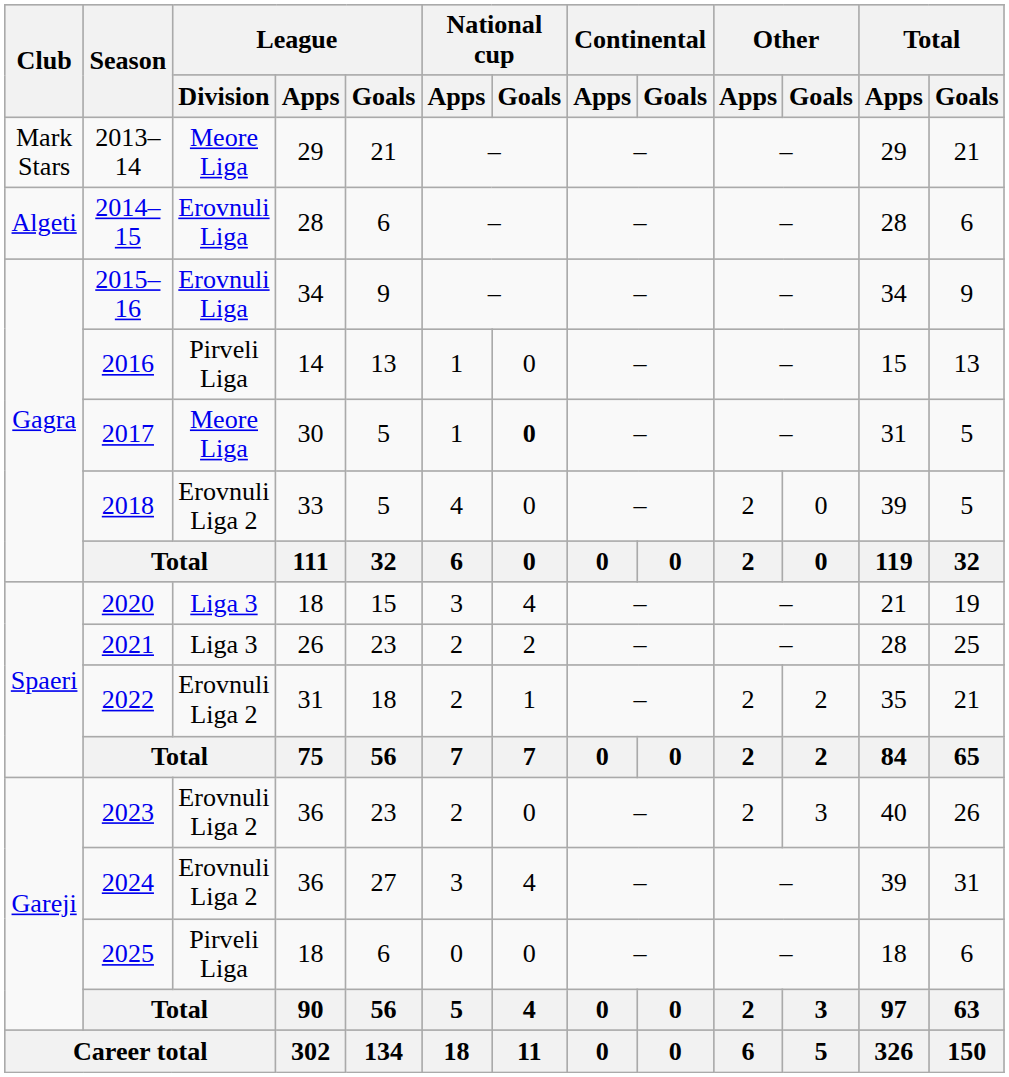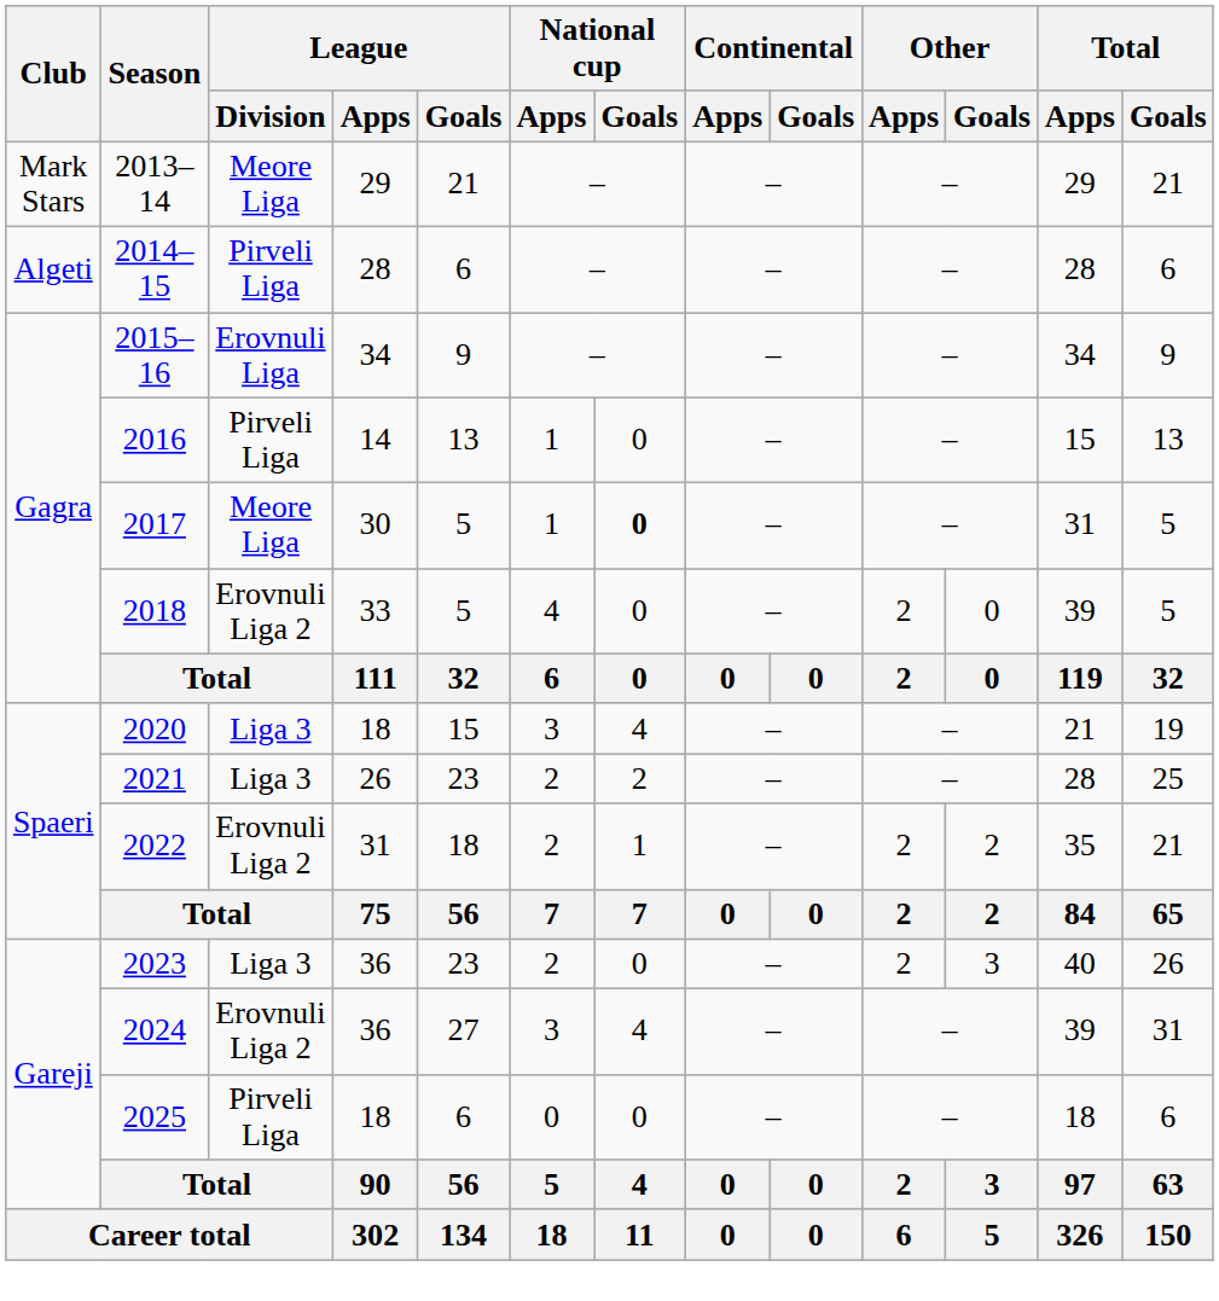 <table class="wikitable" style="text-align:center">
 <tr>
 <th rowspan="2">Club</th>
 <th rowspan="2">Season</th>
 <th colspan="3">League</th>
 <th colspan="2">National cup</th>
 <th colspan="2">Continental</th>
 <th colspan="2">Other</th>
 <th colspan="2">Total</th>
 </tr>
 <tr>
 <th>Division</th>
 <th>Apps</th>
 <th>Goals</th>
 <th>Apps</th>
 <th>Goals</th>
 <th>Apps</th>
 <th>Goals</th>
 <th>Apps</th>
 <th>Goals</th>
 <th>Apps</th>
 <th>Goals</th>
 </tr>
 <tr>
 <td>Mark Stars</td>
 <td>2013–14</td>
 <td><a href='#'>Meore Liga</a></td>
 <td>29</td>
 <td>21</td>
 <td colspan="2">–</td>
 <td colspan="2">–</td>
 <td colspan="2">–</td>
 <td>29</td>
 <td>21</td>
 </tr>
 <tr>
 <td><a href='#'>Algeti</a></td>
 <td><a href='#'>2014–15</a></td>
-<td><a href='#'>Erovnuli Liga</a></td>
+<td><a href='#'>Pirveli Liga</a></td>
 <td>28</td>
 <td>6</td>
 <td colspan="2">–</td>
 <td colspan="2">–</td>
 <td colspan="2">–</td>
 <td>28</td>
 <td>6</td>
 </tr>
 <tr>
 <td rowspan="5"><a href='#'>Gagra</a></td>
 <td><a href='#'>2015–16</a></td>
 <td><a href='#'>Erovnuli Liga</a></td>
 <td>34</td>
 <td>9</td>
 <td colspan="2">–</td>
 <td colspan="2">–</td>
 <td colspan="2">–</td>
 <td>34</td>
 <td>9</td>
 </tr>
 <tr>
 <td><a href='#'>2016</a></td>
 <td>Pirveli Liga</td>
 <td>14</td>
 <td>13</td>
 <td>1</td>
 <td>0</td>
 <td colspan="2">–</td>
 <td colspan="2">–</td>
 <td>15</td>
 <td>13</td>
 </tr>
 <tr>
 <td><a href='#'>2017</a></td>
 <td><a href='#'>Meore Liga</a></td>
 <td>30</td>
 <td>5</td>
 <td>1</td>
 <td><strong>0</strong></td>
 <td colspan="2">–</td>
 <td colspan="2">–</td>
 <td>31</td>
 <td>5</td>
 </tr>
 <tr>
 <td><a href='#'>2018</a></td>
 <td>Erovnuli Liga 2</td>
 <td>33</td>
 <td>5</td>
 <td>4</td>
 <td>0</td>
 <td colspan="2">–</td>
 <td>2</td>
 <td>0</td>
 <td>39</td>
 <td>5</td>
 </tr>
 <tr>
 <th colspan="2">Total</th>
 <th>111</th>
 <th>32</th>
 <th>6</th>
 <th>0</th>
 <th>0</th>
 <th>0</th>
 <th>2</th>
 <th>0</th>
 <th>119</th>
 <th>32</th>
 </tr>
 <tr>
 <td rowspan="4"><a href='#'>Spaeri</a></td>
 <td><a href='#'>2020</a></td>
 <td><a href='#'>Liga 3</a></td>
 <td>18</td>
 <td>15</td>
 <td>3</td>
 <td>4</td>
 <td colspan="2">–</td>
 <td colspan="2">–</td>
 <td>21</td>
 <td>19</td>
 </tr>
 <tr>
 <td><a href='#'>2021</a></td>
 <td>Liga 3</td>
 <td>26</td>
 <td>23</td>
 <td>2</td>
 <td>2</td>
 <td colspan="2">–</td>
 <td colspan="2">–</td>
 <td>28</td>
 <td>25</td>
 </tr>
 <tr>
 <td><a href='#'>2022</a></td>
 <td>Erovnuli Liga 2</td>
 <td>31</td>
 <td>18</td>
 <td>2</td>
 <td>1</td>
 <td colspan="2">–</td>
 <td>2</td>
 <td>2</td>
 <td>35</td>
 <td>21</td>
 </tr>
 <tr>
 <th colspan="2">Total</th>
 <th>75</th>
 <th>56</th>
 <th>7</th>
 <th>7</th>
 <th>0</th>
 <th>0</th>
 <th>2</th>
 <th>2</th>
 <th>84</th>
 <th>65</th>
 </tr>
 <tr>
 <td rowspan="4"><a href='#'>Gareji</a></td>
 <td><a href='#'>2023</a></td>
-<td>Erovnuli Liga 2</td>
+<td>Liga 3</td>
 <td>36</td>
 <td>23</td>
 <td>2</td>
 <td>0</td>
 <td colspan="2">–</td>
 <td>2</td>
 <td>3</td>
 <td>40</td>
 <td>26</td>
 </tr>
 <tr>
 <td><a href='#'>2024</a></td>
 <td>Erovnuli Liga 2</td>
 <td>36</td>
 <td>27</td>
 <td>3</td>
 <td>4</td>
 <td colspan="2">–</td>
 <td colspan="2">–</td>
 <td>39</td>
 <td>31</td>
 </tr>
 <tr>
 <td><a href='#'>2025</a></td>
 <td>Pirveli Liga</td>
 <td>18</td>
 <td>6</td>
 <td>0</td>
 <td>0</td>
 <td colspan="2">–</td>
 <td colspan="2">–</td>
 <td>18</td>
 <td>6</td>
 </tr>
 <tr>
 <th colspan="2">Total</th>
 <th>90</th>
 <th>56</th>
 <th>5</th>
 <th>4</th>
 <th>0</th>
 <th>0</th>
 <th>2</th>
 <th>3</th>
 <th>97</th>
 <th>63</th>
 </tr>
 <tr>
 <th colspan="3">Career total</th>
 <th>302</th>
 <th>134</th>
 <th>18</th>
 <th>11</th>
 <th>0</th>
 <th>0</th>
 <th>6</th>
 <th>5</th>
 <th>326</th>
 <th>150</th>
 </tr>
 </table>
